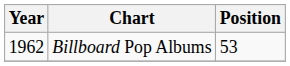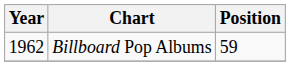 <table class="wikitable">
 <tr>
 <th>Year</th>
 <th>Chart</th>
 <th>Position</th>
 </tr>
 <tr>
 <td>1962</td>
 <td><em>Billboard</em> Pop Albums</td>
-<td>53</td>
+<td>59</td>
 </tr>
 <tr>
 </tr>
 </table>
